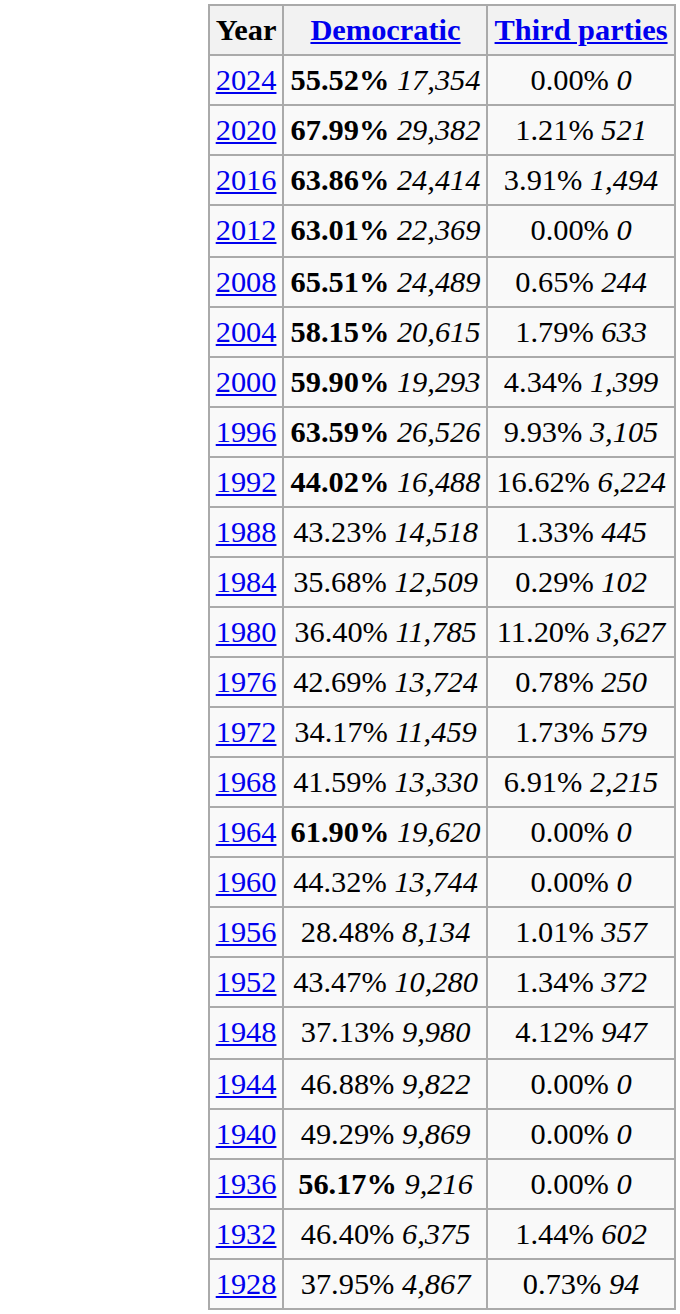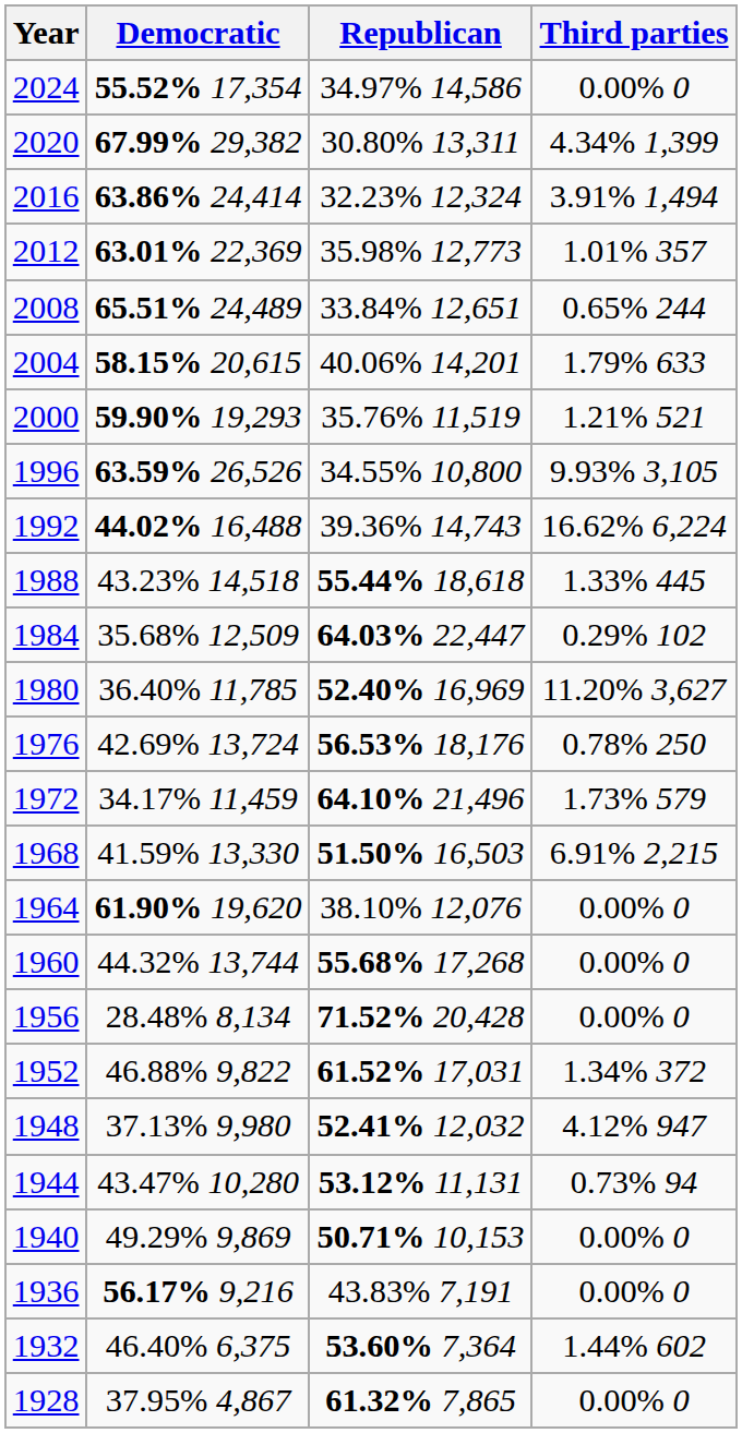 <table class="wikitable"  style="float:right; margin:1em; font-size:95%;">
 <tr style="background:lightgrey;">
 <th>Year</th>
 <th><a href='#'>Democratic</a></th>
+<th><a href='#'>Republican</a></th>
 <th><a href='#'>Third parties</a></th>
 </tr>
 <tr>
 <td align="center" ><a href='#'>2024</a></td>
 <td align="center" ><strong>55.52%</strong> <em>17,354</em></td>
+<td align="center" >34.97% <em>14,586</em></td>
 <td align="center" >0.00% <em>0</em></td>
 </tr>
 <tr>
 <td align="center" ><a href='#'>2020</a></td>
 <td align="center" ><strong>67.99%</strong> <em>29,382</em></td>
-<td align="center" >1.21% <em>521</em></td>
+<td align="center" >30.80% <em>13,311</em></td>
+<td align="center" >4.34% <em>1,399</em></td>
 </tr>
 <tr>
 <td align="center" ><a href='#'>2016</a></td>
 <td align="center" ><strong>63.86%</strong> <em>24,414</em></td>
+<td align="center" >32.23% <em>12,324</em></td>
 <td align="center" >3.91% <em>1,494</em></td>
 </tr>
 <tr>
 <td align="center" ><a href='#'>2012</a></td>
 <td align="center" ><strong>63.01%</strong> <em>22,369</em></td>
-<td align="center" >0.00% <em>0</em></td>
+<td align="center" >35.98% <em>12,773</em></td>
+<td align="center" >1.01% <em>357</em></td>
 </tr>
 <tr>
 <td align="center" ><a href='#'>2008</a></td>
 <td align="center" ><strong>65.51%</strong> <em>24,489</em></td>
+<td align="center" >33.84% <em>12,651</em></td>
 <td align="center" >0.65% <em>244</em></td>
 </tr>
 <tr>
 <td align="center" ><a href='#'>2004</a></td>
 <td align="center" ><strong>58.15%</strong> <em>20,615</em></td>
+<td align="center" >40.06% <em>14,201</em></td>
 <td align="center" >1.79% <em>633</em></td>
 </tr>
 <tr>
 <td align="center" ><a href='#'>2000</a></td>
 <td align="center" ><strong>59.90%</strong> <em>19,293</em></td>
-<td align="center" >4.34% <em>1,399</em></td>
+<td align="center" >35.76% <em>11,519</em></td>
+<td align="center" >1.21% <em>521</em></td>
 </tr>
 <tr>
 <td align="center" ><a href='#'>1996</a></td>
 <td align="center" ><strong>63.59%</strong> <em>26,526</em></td>
+<td align="center" >34.55% <em>10,800</em></td>
 <td align="center" >9.93% <em>3,105</em></td>
 </tr>
 <tr>
 <td align="center" ><a href='#'>1992</a></td>
 <td align="center" ><strong>44.02%</strong> <em>16,488</em></td>
+<td align="center" >39.36% <em>14,743</em></td>
 <td align="center" >16.62% <em>6,224</em></td>
 </tr>
 <tr>
 <td align="center" ><a href='#'>1988</a></td>
 <td align="center" >43.23% <em>14,518</em></td>
+<td align="center" ><strong>55.44%</strong> <em>18,618</em></td>
 <td align="center" >1.33% <em>445</em></td>
 </tr>
 <tr>
 <td align="center" ><a href='#'>1984</a></td>
 <td align="center" >35.68% <em>12,509</em></td>
+<td align="center" ><strong>64.03%</strong> <em>22,447</em></td>
 <td align="center" >0.29% <em>102</em></td>
 </tr>
 <tr>
 <td align="center" ><a href='#'>1980</a></td>
 <td align="center" >36.40% <em>11,785</em></td>
+<td align="center" ><strong>52.40%</strong> <em>16,969</em></td>
 <td align="center" >11.20% <em>3,627</em></td>
 </tr>
 <tr>
 <td align="center" ><a href='#'>1976</a></td>
 <td align="center" >42.69% <em>13,724</em></td>
+<td align="center" ><strong>56.53%</strong> <em>18,176</em></td>
 <td align="center" >0.78% <em>250</em></td>
 </tr>
 <tr>
 <td align="center" ><a href='#'>1972</a></td>
 <td align="center" >34.17% <em>11,459</em></td>
+<td align="center" ><strong>64.10%</strong> <em>21,496</em></td>
 <td align="center" >1.73% <em>579</em></td>
 </tr>
 <tr>
 <td align="center" ><a href='#'>1968</a></td>
 <td align="center" >41.59% <em>13,330</em></td>
+<td align="center" ><strong>51.50%</strong> <em>16,503</em></td>
 <td align="center" >6.91% <em>2,215</em></td>
 </tr>
 <tr>
 <td align="center" ><a href='#'>1964</a></td>
 <td align="center" ><strong>61.90%</strong> <em>19,620</em></td>
+<td align="center" >38.10% <em>12,076</em></td>
 <td align="center" >0.00% <em>0</em></td>
 </tr>
 <tr>
 <td align="center" ><a href='#'>1960</a></td>
 <td align="center" >44.32% <em>13,744</em></td>
+<td align="center" ><strong>55.68%</strong> <em>17,268</em></td>
 <td align="center" >0.00% <em>0</em></td>
 </tr>
 <tr>
 <td align="center" ><a href='#'>1956</a></td>
 <td align="center" >28.48% <em>8,134</em></td>
-<td align="center" >1.01% <em>357</em></td>
+<td align="center" ><strong>71.52%</strong> <em>20,428</em></td>
+<td align="center" >0.00% <em>0</em></td>
 </tr>
 <tr>
 <td align="center" ><a href='#'>1952</a></td>
-<td align="center" >43.47% <em>10,280</em></td>
+<td align="center" >46.88% <em>9,822</em></td>
+<td align="center" ><strong>61.52%</strong> <em>17,031</em></td>
 <td align="center" >1.34% <em>372</em></td>
 </tr>
 <tr>
 <td align="center" ><a href='#'>1948</a></td>
 <td align="center" >37.13% <em>9,980</em></td>
+<td align="center" ><strong>52.41%</strong> <em>12,032</em></td>
 <td align="center" >4.12% <em>947</em></td>
 </tr>
 <tr>
 <td align="center" ><a href='#'>1944</a></td>
-<td align="center" >46.88% <em>9,822</em></td>
-<td align="center" >0.00% <em>0</em></td>
+<td align="center" >43.47% <em>10,280</em></td>
+<td align="center" ><strong>53.12%</strong> <em>11,131</em></td>
+<td align="center" >0.73% <em>94</em></td>
 </tr>
 <tr>
 <td align="center" ><a href='#'>1940</a></td>
 <td align="center" >49.29% <em>9,869</em></td>
+<td align="center" ><strong>50.71%</strong> <em>10,153</em></td>
 <td align="center" >0.00% <em>0</em></td>
 </tr>
 <tr>
 <td align="center" ><a href='#'>1936</a></td>
 <td align="center" ><strong>56.17%</strong> <em>9,216</em></td>
+<td align="center" >43.83% <em>7,191</em></td>
 <td align="center" >0.00% <em>0</em></td>
 </tr>
 <tr>
 <td align="center" ><a href='#'>1932</a></td>
 <td align="center" >46.40% <em>6,375</em></td>
+<td align="center" ><strong>53.60%</strong> <em>7,364</em></td>
 <td align="center" >1.44% <em>602</em></td>
 </tr>
 <tr>
 <td align="center" ><a href='#'>1928</a></td>
 <td align="center" >37.95% <em>4,867</em></td>
-<td align="center" >0.73% <em>94</em></td>
+<td align="center" ><strong>61.32%</strong> <em>7,865</em></td>
+<td align="center" >0.00% <em>0</em></td>
 </tr>
 </table>
